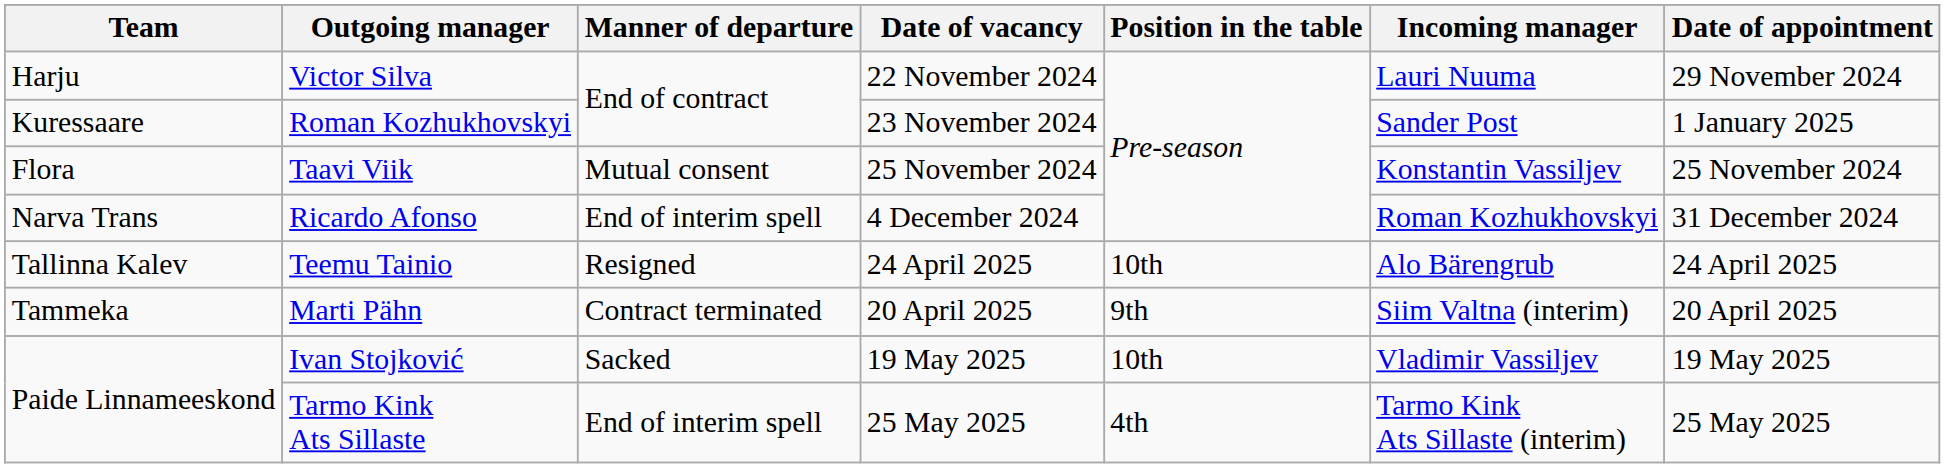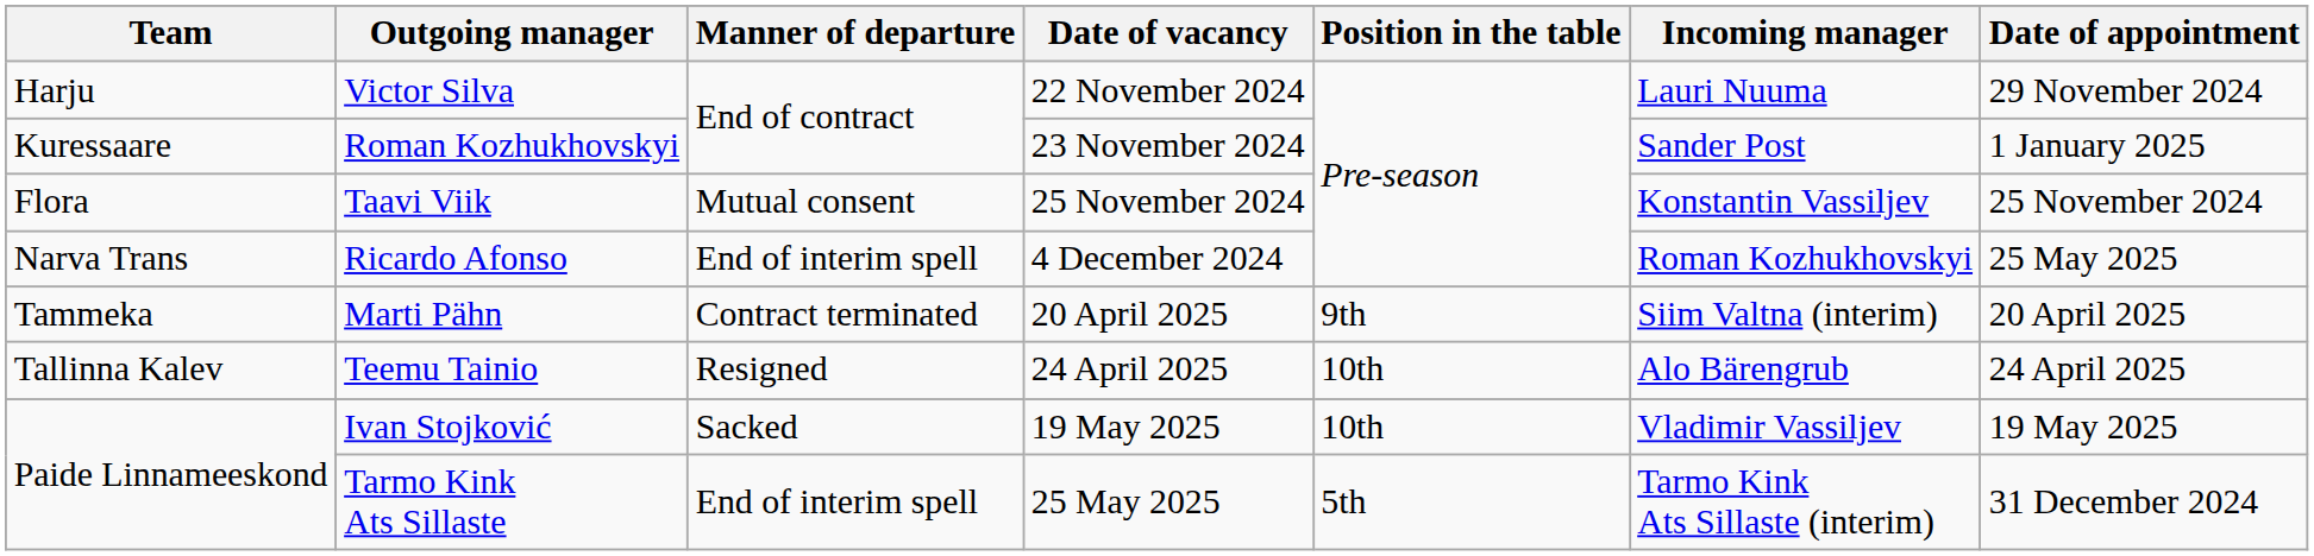 <table class="wikitable">
 <tr>
 <th>Team</th>
 <th>Outgoing manager</th>
 <th>Manner of departure</th>
 <th>Date of vacancy</th>
 <th>Position in the table</th>
 <th>Incoming manager</th>
 <th>Date of appointment</th>
 </tr>
 <tr>
 <td>Harju</td>
 <td> <a href='#'>Victor Silva</a></td>
 <td rowspan=2>End of contract</td>
 <td>22 November 2024</td>
 <td rowspan=4><em>Pre-season</em></td>
 <td> <a href='#'>Lauri Nuuma</a></td>
 <td>29 November 2024</td>
 </tr>
 <tr>
 <td>Kuressaare</td>
 <td> <a href='#'>Roman Kozhukhovskyi</a></td>
 <td>23 November 2024</td>
 <td> <a href='#'>Sander Post</a></td>
 <td>1 January 2025</td>
 </tr>
 <tr>
 <td>Flora</td>
 <td> <a href='#'>Taavi Viik</a></td>
 <td>Mutual consent</td>
 <td>25 November 2024</td>
 <td> <a href='#'>Konstantin Vassiljev</a></td>
 <td>25 November 2024</td>
 </tr>
 <tr>
 <td>Narva Trans</td>
 <td> <a href='#'>Ricardo Afonso</a></td>
 <td>End of interim spell</td>
 <td>4 December 2024</td>
 <td> <a href='#'>Roman Kozhukhovskyi</a></td>
-<td>31 December 2024</td>
+<td>25 May 2025</td>
+</tr>
+<tr>
+<td>Tammeka</td>
+<td> <a href='#'>Marti Pähn</a></td>
+<td>Contract terminated</td>
+<td>20 April 2025</td>
+<td>9th</td>
+<td> <a href='#'>Siim Valtna</a> (interim)</td>
+<td>20 April 2025</td>
 </tr>
 <tr>
 <td>Tallinna Kalev</td>
 <td> <a href='#'>Teemu Tainio</a></td>
 <td>Resigned</td>
 <td>24 April 2025</td>
 <td>10th</td>
 <td> <a href='#'>Alo Bärengrub</a></td>
 <td>24 April 2025</td>
-</tr>
-<tr>
-<td>Tammeka</td>
-<td> <a href='#'>Marti Pähn</a></td>
-<td>Contract terminated</td>
-<td>20 April 2025</td>
-<td>9th</td>
-<td> <a href='#'>Siim Valtna</a> (interim)</td>
-<td>20 April 2025</td>
 </tr>
 <tr>
 <td rowspan=2>Paide Linnameeskond</td>
 <td> <a href='#'>Ivan Stojković</a></td>
 <td>Sacked</td>
 <td>19 May 2025</td>
 <td>10th</td>
 <td> <a href='#'>Vladimir Vassiljev</a></td>
 <td>19 May 2025</td>
 </tr>
 <tr>
 <td> <a href='#'>Tarmo Kink</a><br> <a href='#'>Ats Sillaste</a></td>
 <td>End of interim spell</td>
 <td>25 May 2025</td>
-<td>4th</td>
+<td>5th</td>
 <td> <a href='#'>Tarmo Kink</a><br> <a href='#'>Ats Sillaste</a> (interim)</td>
-<td>25 May 2025</td>
+<td>31 December 2024</td>
 </tr>
 </table>
